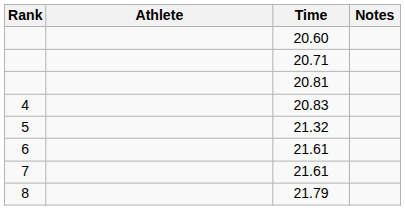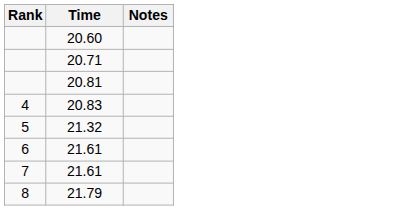 <table class="wikitable" style="text-align:center">
 <tr>
 <th width=40>Rank</th>
-<th width=250>Athlete</th>
 <th width=80>Time</th>
 <th width=50>Notes</th>
 </tr>
 <tr>
 <td></td>
-<td align=left></td>
 <td>20.60</td>
 <td></td>
 </tr>
 <tr>
 <td></td>
-<td align=left></td>
 <td>20.71</td>
 <td></td>
 </tr>
 <tr>
 <td></td>
-<td align=left></td>
 <td>20.81</td>
 <td></td>
 </tr>
 <tr>
 <td>4</td>
-<td align=left></td>
 <td>20.83</td>
 <td></td>
 </tr>
 <tr>
 <td>5</td>
-<td align=left></td>
 <td>21.32</td>
 <td></td>
 </tr>
 <tr>
 <td>6</td>
-<td align=left></td>
 <td>21.61</td>
 <td></td>
 </tr>
 <tr>
 <td>7</td>
-<td align=left></td>
 <td>21.61</td>
 <td></td>
 </tr>
 <tr>
 <td>8</td>
-<td align=left></td>
 <td>21.79</td>
 <td></td>
 </tr>
 </table>
